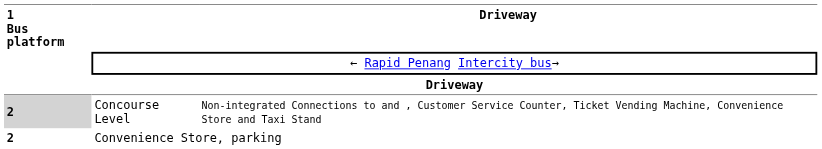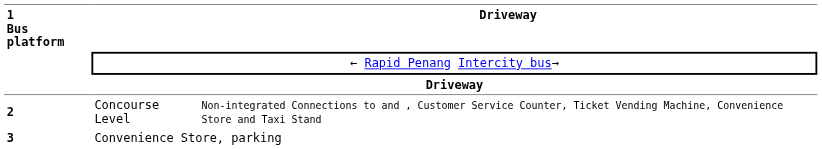 <table table border=0 cellspacing=0 cellpadding=3>
 <tr>
 <td style="border-top:solid 1px gray;" valign=top><strong>1 <br> Bus platform</strong></td>
 <td style="border-top:solid 1px gray;"></td>
 <td style="border-top:solid 1px gray;text-align:center;" valign=top colspan=2><strong>Driveway</strong></td>
 </tr>
 <tr>
 <td></td>
 <td style="border-top:solid 2px black;border-right:solid 2px black;border-left:solid 2px black;border-bottom:solid 2px black;text-align:center;" colspan=2>← <a href='#'>Rapid Penang</a>   <a href='#'>Intercity bus</a>→</td>
 </tr>
 <tr>
 <td style="border-bottom:solid 1px gray;"></td>
 <td style="border-bottom:solid 1px gray;text-align:center;" valign=top colspan=2><strong>Driveway</strong></td>
 </tr>
 <tr>
-<td style="background: lightgrey;"><strong>2</strong></td>
+<td><strong>2</strong></td>
 <td>Concourse Level</td>
 <td><small> Non-integrated Connections to  and , Customer Service Counter, Ticket Vending Machine, Convenience Store and Taxi Stand </small></td>
 </tr>
 <tr>
-<td><strong>2</strong></td>
+<td><strong>3</strong></td>
 <td colspan=2>Convenience Store, parking</td>
 </tr>
 </table>
